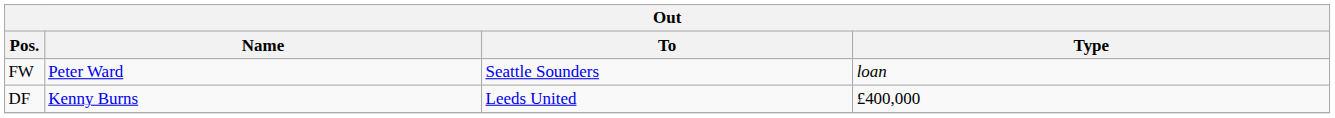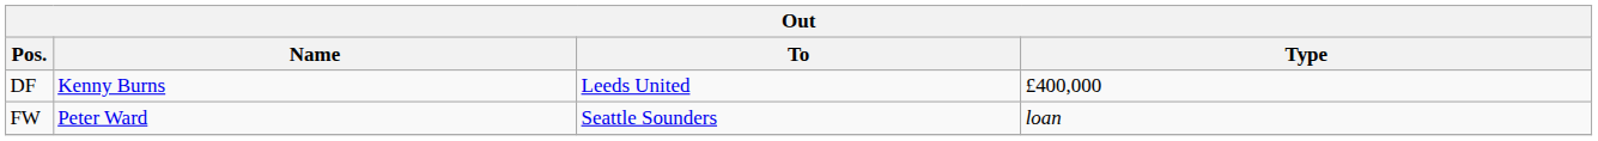 <table class="wikitable" style="font-size:100%;width:99%;">
 <tr>
 <th colspan="4">Out</th>
 </tr>
 <tr>
 <th width=3%>Pos.</th>
 <th width=33%>Name</th>
 <th width=28%>To</th>
 <th width=36%>Type</th>
 </tr>
 <tr>
+<td>DF</td>
+<td><a href='#'>Kenny Burns</a></td>
+<td><a href='#'>Leeds United</a></td>
+<td>£400,000</td>
+</tr>
+<tr>
 <td>FW</td>
 <td><a href='#'>Peter Ward</a></td>
 <td><a href='#'>Seattle Sounders</a></td>
 <td><em>loan</em></td>
 </tr>
 <tr>
-<td>DF</td>
-<td><a href='#'>Kenny Burns</a></td>
-<td><a href='#'>Leeds United</a></td>
-<td>£400,000</td>
-</tr>
-<tr>
 </tr>
 </table>
